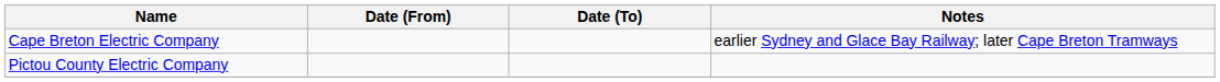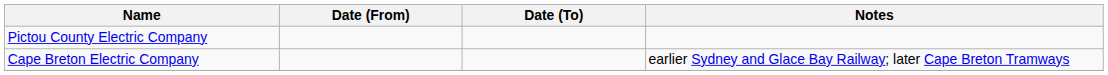 <table class="wikitable sortable" width=100%>
 <tr>
 <th width=15%>Name</th>
 <th width=10%>Date (From)</th>
 <th width=10%>Date (To)</th>
 <th class="unsortable" width=25%>Notes</th>
 </tr>
 <tr>
+<td><a href='#'>Pictou County Electric Company</a></td>
+<td></td>
+<td></td>
+<td></td>
+</tr>
+<tr>
 <td><a href='#'>Cape Breton Electric Company</a></td>
 <td></td>
 <td></td>
 <td>earlier <a href='#'>Sydney and Glace Bay Railway</a>; later <a href='#'>Cape Breton Tramways</a></td>
 </tr>
 <tr>
-<td><a href='#'>Pictou County Electric Company</a></td>
-<td></td>
-<td></td>
-<td></td>
-</tr>
-<tr>
 </tr>
 </table>
